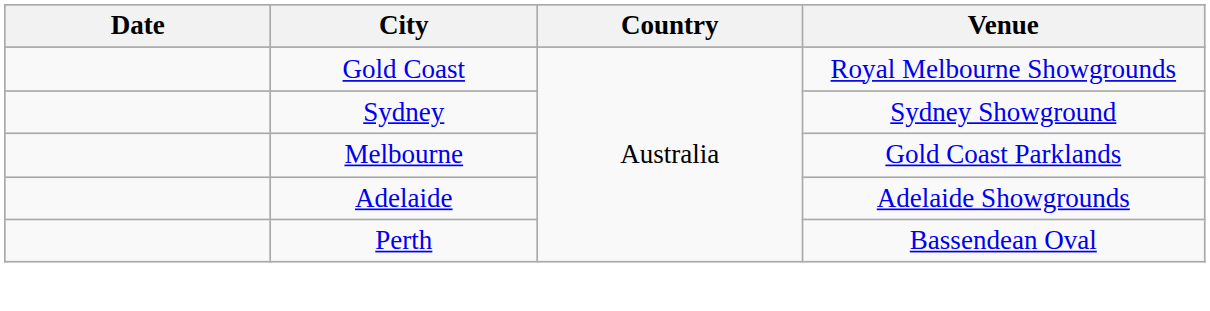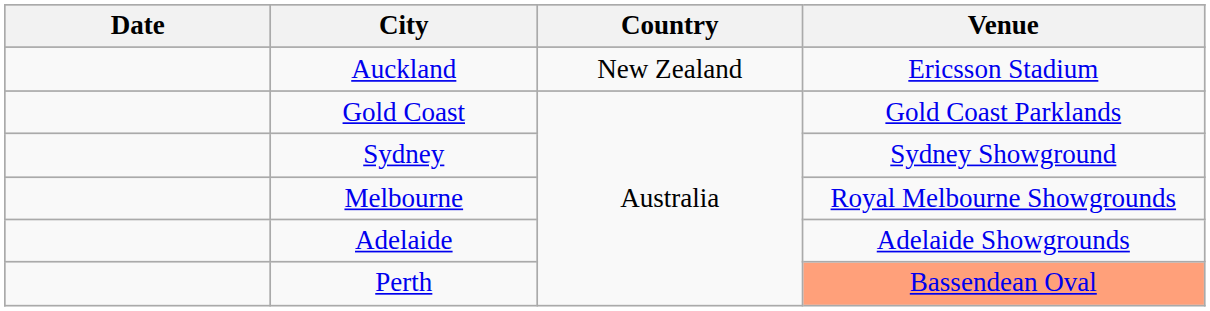 <table class="wikitable" style="text-align:center;">
 <tr>
 <th style="width:150px;">Date</th>
 <th style="width:150px;">City</th>
 <th style="width:150px;">Country</th>
 <th style="width:230px;">Venue</th>
 </tr>
 <tr>
 <td></td>
+<td><a href='#'>Auckland</a></td>
+<td>New Zealand</td>
+<td><a href='#'>Ericsson Stadium</a></td>
+</tr>
+<tr>
+<td></td>
 <td><a href='#'>Gold Coast</a></td>
 <td rowspan="5">Australia</td>
-<td><a href='#'>Royal Melbourne Showgrounds</a></td>
+<td><a href='#'>Gold Coast Parklands</a></td>
 </tr>
 <tr>
 <td></td>
 <td><a href='#'>Sydney</a></td>
 <td><a href='#'>Sydney Showground</a></td>
 </tr>
 <tr>
 <td></td>
 <td><a href='#'>Melbourne</a></td>
-<td><a href='#'>Gold Coast Parklands</a></td>
+<td><a href='#'>Royal Melbourne Showgrounds</a></td>
 </tr>
 <tr>
 <td></td>
 <td><a href='#'>Adelaide</a></td>
 <td><a href='#'>Adelaide Showgrounds</a></td>
 </tr>
 <tr>
 <td></td>
 <td><a href='#'>Perth</a></td>
-<td><a href='#'>Bassendean Oval</a></td>
+<td style="background: lightsalmon;"><a href='#'>Bassendean Oval</a></td>
 </tr>
 </table>
